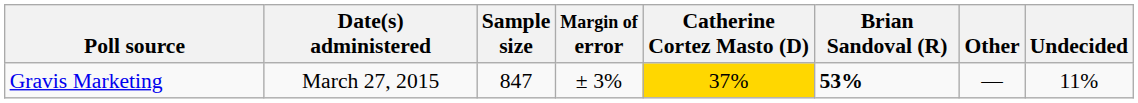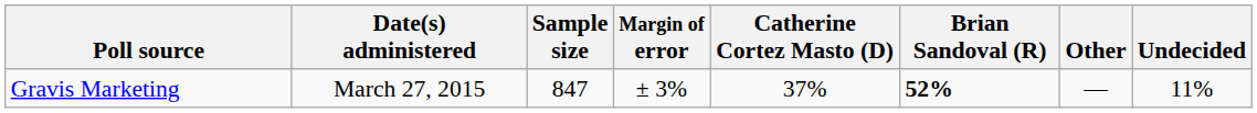 <table class="wikitable">
 <tr valign= bottom>
 <th style="width:185px;">Poll source</th>
 <th style="width:150px;">Date(s)<br>administered</th>
 <th class=small>Sample<br>size</th>
 <th class=small><small>Margin of</small><br>error</th>
 <th style="width:120px;">Catherine<br>Cortez Masto (D)</th>
 <th style="width:100px;">Brian<br>Sandoval (R)</th>
 <th>Other</th>
 <th>Undecided</th>
 </tr>
 <tr>
 <td><a href='#'>Gravis Marketing</a></td>
 <td align=center>March 27, 2015</td>
 <td align=center>847</td>
 <td align=center>± 3%</td>
-<td align=center style="background: gold;">37%</td>
-<td><strong>53%</strong></td>
+<td align=center>37%</td>
+<td><strong>52%</strong></td>
 <td align=center>—</td>
 <td align=center>11%</td>
 </tr>
 </table>
